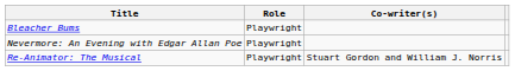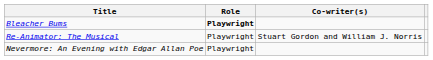 <table class="wikitable plainrowheaders sortable">
 <tr>
 <th>Title</th>
 <th>Role</th>
 <th>Co-writer(s)</th>
 <th></th>
 </tr>
 <tr>
 <td><em><a href='#'>Bleacher Bums</a></em></td>
-<td>Playwright</td>
-<td></td>
-<td></td>
-</tr>
-<tr>
-<td><em>Nevermore: An Evening with Edgar Allan Poe</em></td>
-<td>Playwright</td>
+<td><strong>Playwright</strong></td>
 <td></td>
 <td></td>
 </tr>
 <tr>
 <td><em><a href='#'>Re-Animator: The Musical</a></em></td>
 <td>Playwright</td>
 <td>Stuart Gordon and William J. Norris</td>
 <td></td>
 </tr>
+<tr>
+<td><em>Nevermore: An Evening with Edgar Allan Poe</em></td>
+<td>Playwright</td>
+<td></td>
+<td></td>
+</tr>
 </table>
